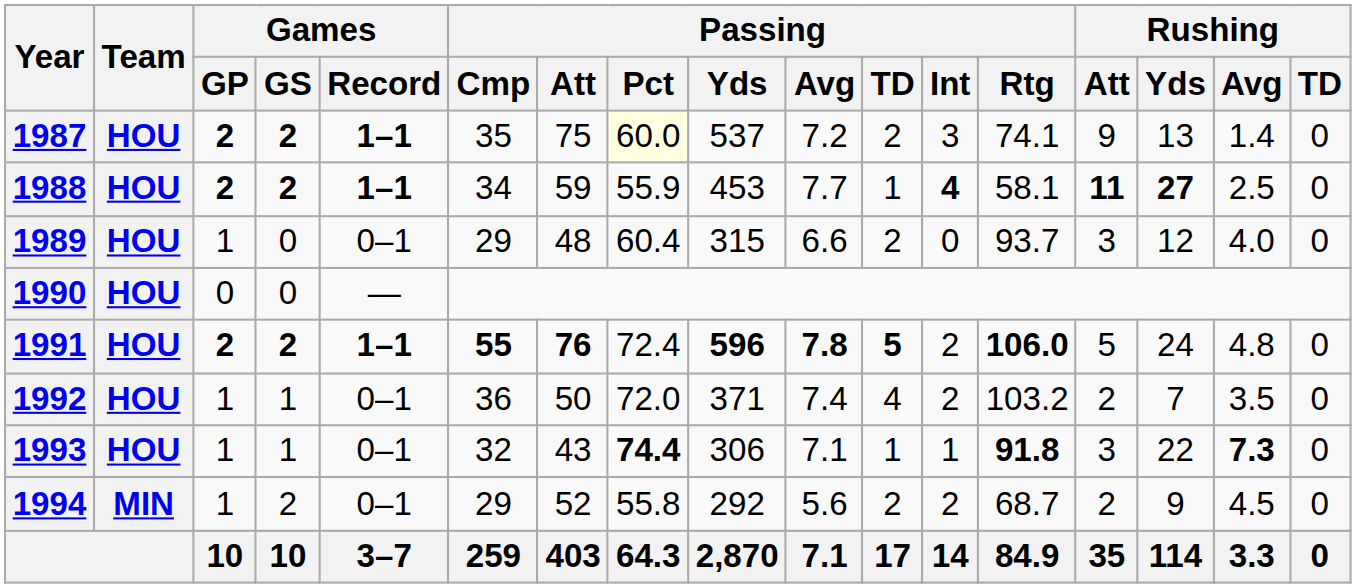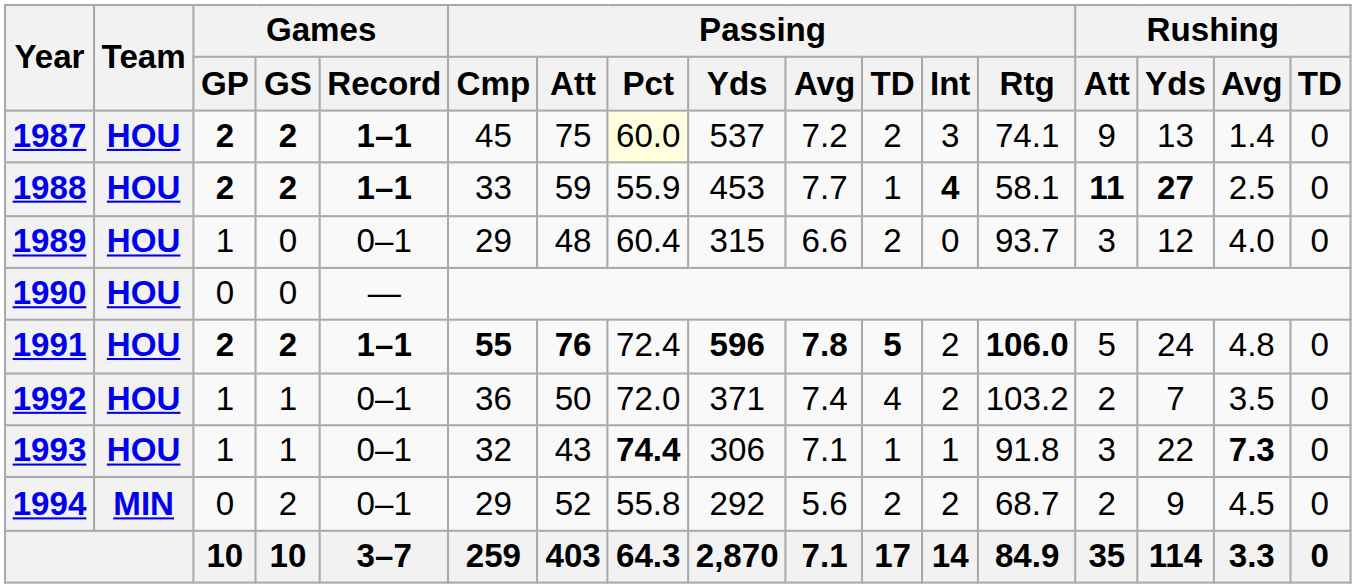 <table class="wikitable" style="text-align: center;">
 <tr>
 <th rowspan="2">Year</th>
 <th rowspan="2">Team</th>
 <th colspan="3">Games</th>
 <th colspan="8">Passing</th>
 <th colspan="4">Rushing</th>
 </tr>
 <tr>
 <th>GP</th>
 <th>GS</th>
 <th>Record</th>
 <th>Cmp</th>
 <th>Att</th>
 <th>Pct</th>
 <th>Yds</th>
 <th>Avg</th>
 <th>TD</th>
 <th>Int</th>
 <th>Rtg</th>
 <th>Att</th>
 <th>Yds</th>
 <th>Avg</th>
 <th>TD</th>
 </tr>
 <tr>
 <th><a href='#'>1987</a></th>
 <th><a href='#'>HOU</a></th>
 <td><strong>2</strong></td>
 <td><strong>2</strong></td>
 <td><strong>1–1</strong></td>
-<td>35</td>
+<td>45</td>
 <td>75</td>
 <td style="background: lightyellow;">60.0</td>
 <td>537</td>
 <td>7.2</td>
 <td>2</td>
 <td>3</td>
 <td>74.1</td>
 <td>9</td>
 <td>13</td>
 <td>1.4</td>
 <td>0</td>
 </tr>
 <tr>
 <th><a href='#'>1988</a></th>
 <th><a href='#'>HOU</a></th>
 <td><strong>2</strong></td>
 <td><strong>2</strong></td>
 <td><strong>1–1</strong></td>
-<td>34</td>
+<td>33</td>
 <td>59</td>
 <td>55.9</td>
 <td>453</td>
 <td>7.7</td>
 <td>1</td>
 <td><strong>4</strong></td>
 <td>58.1</td>
 <td><strong>11</strong></td>
 <td><strong>27</strong></td>
 <td>2.5</td>
 <td>0</td>
 </tr>
 <tr>
 <th><a href='#'>1989</a></th>
 <th><a href='#'>HOU</a></th>
 <td>1</td>
 <td>0</td>
 <td>0–1</td>
 <td>29</td>
 <td>48</td>
 <td>60.4</td>
 <td>315</td>
 <td>6.6</td>
 <td>2</td>
 <td>0</td>
 <td>93.7</td>
 <td>3</td>
 <td>12</td>
 <td>4.0</td>
 <td>0</td>
 </tr>
 <tr>
 <th><a href='#'>1990</a></th>
 <th><a href='#'>HOU</a></th>
 <td>0</td>
 <td>0</td>
 <td>—</td>
 <td colspan="12"></td>
 </tr>
 <tr>
 <th><a href='#'>1991</a></th>
 <th><a href='#'>HOU</a></th>
 <td><strong>2</strong></td>
 <td><strong>2</strong></td>
 <td><strong>1–1</strong></td>
 <td><strong>55</strong></td>
 <td><strong>76</strong></td>
 <td>72.4</td>
 <td><strong>596</strong></td>
 <td><strong>7.8</strong></td>
 <td><strong>5</strong></td>
 <td>2</td>
 <td><strong>106.0</strong></td>
 <td>5</td>
 <td>24</td>
 <td>4.8</td>
 <td>0</td>
 </tr>
 <tr>
 <th><a href='#'>1992</a></th>
 <th><a href='#'>HOU</a></th>
 <td>1</td>
 <td>1</td>
 <td>0–1</td>
 <td>36</td>
 <td>50</td>
 <td>72.0</td>
 <td>371</td>
 <td>7.4</td>
 <td>4</td>
 <td>2</td>
 <td>103.2</td>
 <td>2</td>
 <td>7</td>
 <td>3.5</td>
 <td>0</td>
 </tr>
 <tr>
 <th><a href='#'>1993</a></th>
 <th><a href='#'>HOU</a></th>
 <td>1</td>
 <td>1</td>
 <td>0–1</td>
 <td>32</td>
 <td>43</td>
 <td><strong>74.4</strong></td>
 <td>306</td>
 <td>7.1</td>
 <td>1</td>
 <td>1</td>
-<td><strong>91.8</strong></td>
+<td>91.8</td>
 <td>3</td>
 <td>22</td>
 <td><strong>7.3</strong></td>
 <td>0</td>
 </tr>
 <tr>
 <th><a href='#'>1994</a></th>
 <th><a href='#'>MIN</a></th>
-<td>1</td>
+<td>0</td>
 <td>2</td>
 <td>0–1</td>
 <td>29</td>
 <td>52</td>
 <td>55.8</td>
 <td>292</td>
 <td>5.6</td>
 <td>2</td>
 <td>2</td>
 <td>68.7</td>
 <td>2</td>
 <td>9</td>
 <td>4.5</td>
 <td>0</td>
 </tr>
 <tr>
 <th colspan="2"></th>
 <th>10</th>
 <th>10</th>
 <th>3–7</th>
 <th>259</th>
 <th>403</th>
 <th>64.3</th>
 <th>2,870</th>
 <th>7.1</th>
 <th>17</th>
 <th>14</th>
 <th>84.9</th>
 <th>35</th>
 <th>114</th>
 <th>3.3</th>
 <th>0</th>
 </tr>
 </table>
